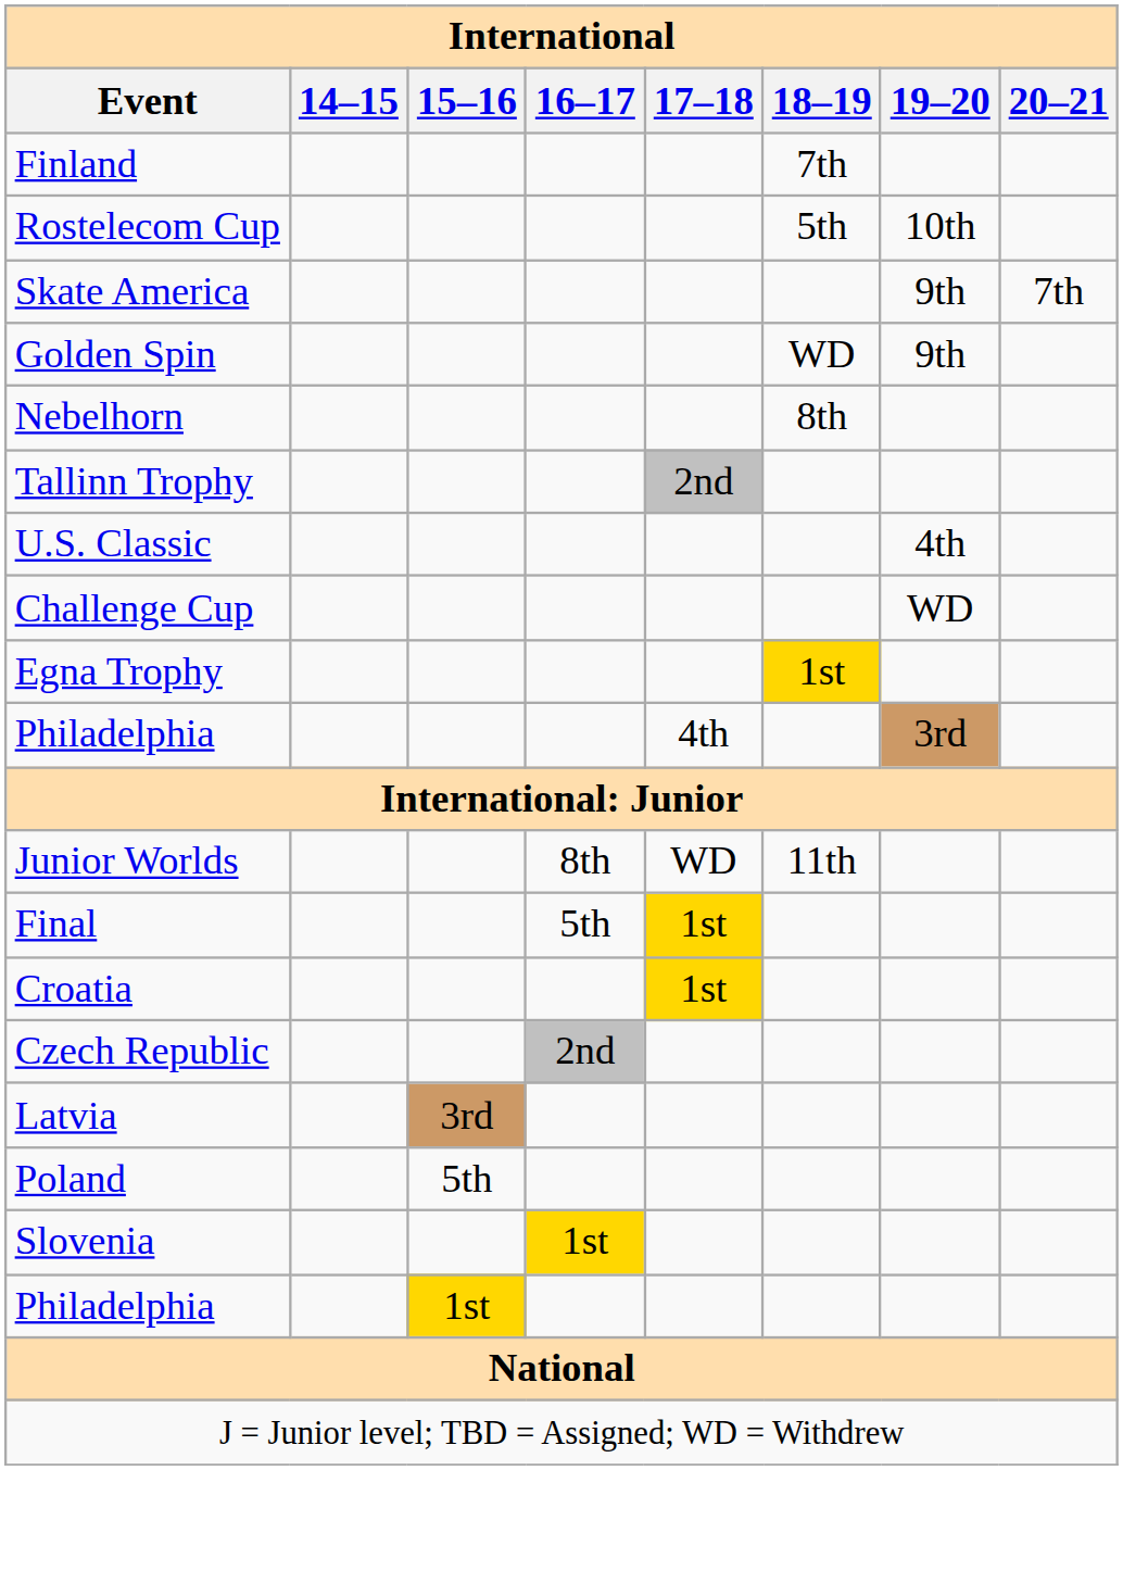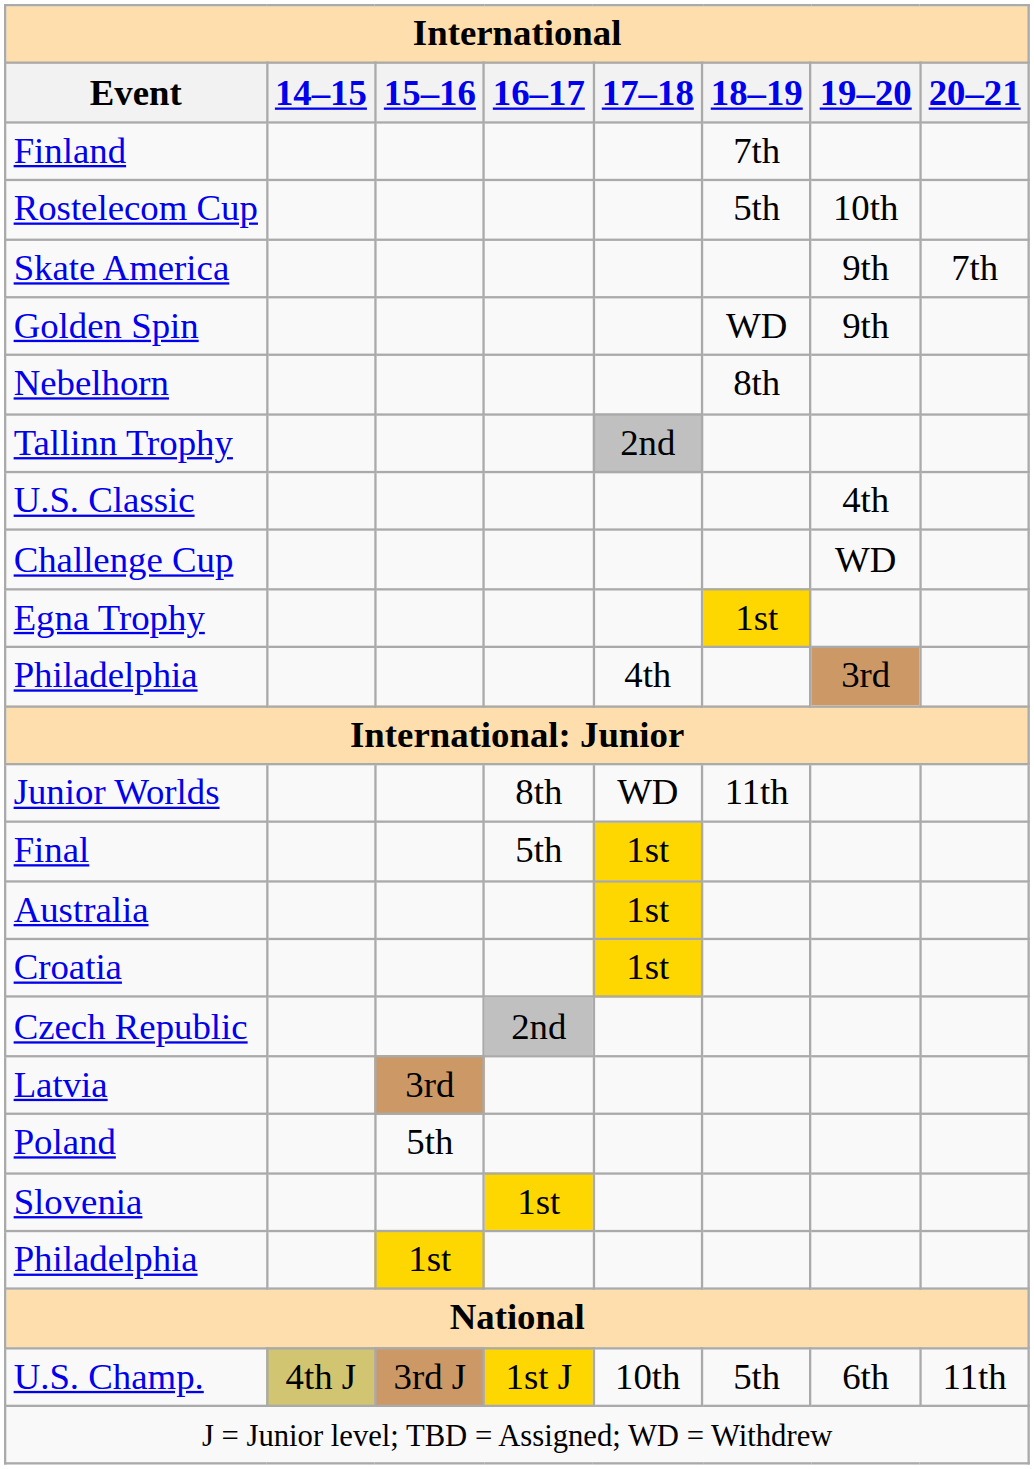 <table class="wikitable" style="text-align:center">
 <tr>
 <th style="background-color: #ffdead; " colspan=8 align=center>International</th>
 </tr>
 <tr>
 <th>Event</th>
 <th><a href='#'>14–15</a></th>
 <th><a href='#'>15–16</a></th>
 <th><a href='#'>16–17</a></th>
 <th><a href='#'>17–18</a></th>
 <th><a href='#'>18–19</a></th>
 <th><a href='#'>19–20</a></th>
 <th><a href='#'>20–21</a></th>
 </tr>
 <tr>
 <td align=left> <a href='#'>Finland</a></td>
 <td></td>
 <td></td>
 <td></td>
 <td></td>
 <td>7th</td>
 <td></td>
 <td></td>
 </tr>
 <tr>
 <td align=left> <a href='#'>Rostelecom Cup</a></td>
 <td></td>
 <td></td>
 <td></td>
 <td></td>
 <td>5th</td>
 <td>10th</td>
 <td></td>
 </tr>
 <tr>
 <td align=left> <a href='#'>Skate America</a></td>
 <td></td>
 <td></td>
 <td></td>
 <td></td>
 <td></td>
 <td>9th</td>
 <td>7th</td>
 </tr>
 <tr>
 <td align=left> <a href='#'>Golden Spin</a></td>
 <td></td>
 <td></td>
 <td></td>
 <td></td>
 <td>WD</td>
 <td>9th</td>
 <td></td>
 </tr>
 <tr>
 <td align=left> <a href='#'>Nebelhorn</a></td>
 <td></td>
 <td></td>
 <td></td>
 <td></td>
 <td>8th</td>
 <td></td>
 <td></td>
 </tr>
 <tr>
 <td align=left> <a href='#'>Tallinn Trophy</a></td>
 <td></td>
 <td></td>
 <td></td>
 <td bgcolor=silver>2nd</td>
 <td></td>
 <td></td>
 <td></td>
 </tr>
 <tr>
 <td align=left> <a href='#'>U.S. Classic</a></td>
 <td></td>
 <td></td>
 <td></td>
 <td></td>
 <td></td>
 <td>4th</td>
 <td></td>
 </tr>
 <tr>
 <td align=left><a href='#'>Challenge Cup</a></td>
 <td></td>
 <td></td>
 <td></td>
 <td></td>
 <td></td>
 <td>WD</td>
 <td></td>
 </tr>
 <tr>
 <td align=left><a href='#'>Egna Trophy</a></td>
 <td></td>
 <td></td>
 <td></td>
 <td></td>
 <td bgcolor=gold>1st</td>
 <td></td>
 <td></td>
 </tr>
 <tr>
 <td align=left><a href='#'>Philadelphia</a></td>
 <td></td>
 <td></td>
 <td></td>
 <td>4th</td>
 <td></td>
 <td bgcolor=cc9966>3rd</td>
 <td></td>
 </tr>
 <tr>
 <th style="background-color: #ffdead; " colspan=8 align=center>International: Junior</th>
 </tr>
 <tr>
 <td align=left><a href='#'>Junior Worlds</a></td>
 <td></td>
 <td></td>
 <td>8th</td>
 <td>WD</td>
 <td>11th</td>
 <td></td>
 <td></td>
 </tr>
 <tr>
 <td align=left> <a href='#'>Final</a></td>
 <td></td>
 <td></td>
 <td>5th</td>
 <td bgcolor=gold>1st</td>
 <td></td>
 <td></td>
 <td></td>
 </tr>
 <tr>
+<td align=left> <a href='#'>Australia</a></td>
+<td></td>
+<td></td>
+<td></td>
+<td bgcolor=gold>1st</td>
+<td></td>
+<td></td>
+<td></td>
+</tr>
+<tr>
 <td align=left> <a href='#'>Croatia</a></td>
 <td></td>
 <td></td>
 <td></td>
 <td bgcolor=gold>1st</td>
 <td></td>
 <td></td>
 <td></td>
 </tr>
 <tr>
 <td align=left> <a href='#'>Czech Republic</a></td>
 <td></td>
 <td></td>
 <td bgcolor=silver>2nd</td>
 <td></td>
 <td></td>
 <td></td>
 <td></td>
 </tr>
 <tr>
 <td align=left> <a href='#'>Latvia</a></td>
 <td></td>
 <td bgcolor=cc9966>3rd</td>
 <td></td>
 <td></td>
 <td></td>
 <td></td>
 <td></td>
 </tr>
 <tr>
 <td align=left> <a href='#'>Poland</a></td>
 <td></td>
 <td>5th</td>
 <td></td>
 <td></td>
 <td></td>
 <td></td>
 <td></td>
 </tr>
 <tr>
 <td align=left> <a href='#'>Slovenia</a></td>
 <td></td>
 <td></td>
 <td bgcolor=gold>1st</td>
 <td></td>
 <td></td>
 <td></td>
 <td></td>
 </tr>
 <tr>
 <td align=left><a href='#'>Philadelphia</a></td>
 <td></td>
 <td bgcolor=gold>1st</td>
 <td></td>
 <td></td>
 <td></td>
 <td></td>
 <td></td>
 </tr>
 <tr>
 <th style="background-color: #ffdead; " colspan=8 align=center>National</th>
 </tr>
 <tr>
+<td align=left><a href='#'>U.S. Champ.</a></td>
+<td bgcolor=d1c571>4th J</td>
+<td bgcolor=cc9966>3rd J</td>
+<td bgcolor=gold>1st J</td>
+<td>10th</td>
+<td>5th</td>
+<td>6th</td>
+<td>11th</td>
+</tr>
+<tr>
 <td colspan=8 align=center><small> J = Junior level; TBD = Assigned; WD = Withdrew </small></td>
 </tr>
 </table>
